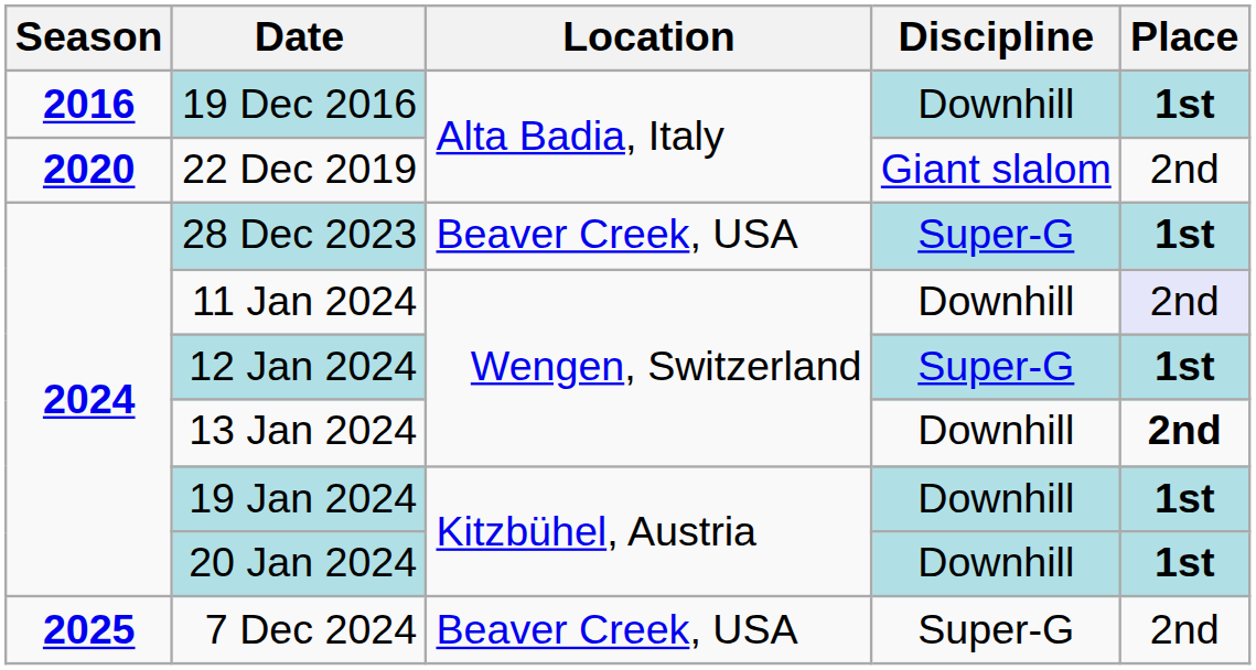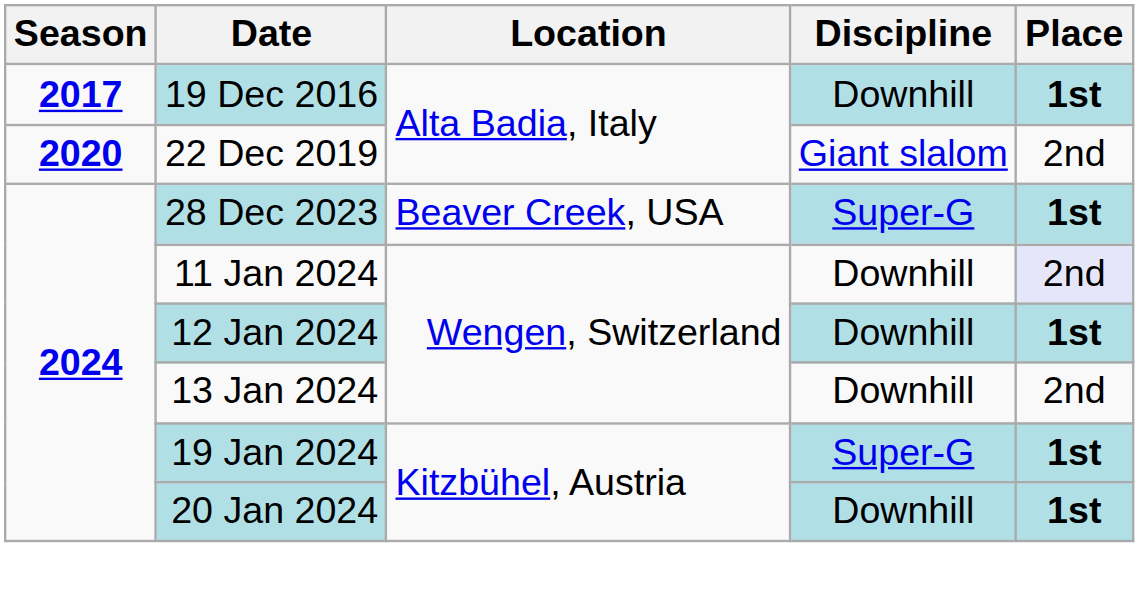 <table class="wikitable" style="text-align:center; font-size:100%;">
 <tr>
 <th>Season</th>
 <th>Date</th>
 <th>Location</th>
 <th>Discipline</th>
 <th>Place</th>
 </tr>
 <tr>
-<td><strong><a href='#'>2016</a></strong></td>
+<td><strong><a href='#'>2017</a></strong></td>
 <td align=right bgcolor="#BOEOE6">19 Dec 2016</td>
 <td rowspan=2 align="left"> <a href='#'>Alta Badia</a>, Italy</td>
 <td bgcolor="#BOEOE6">Downhill</td>
 <td bgcolor="#BOEOE6"><strong>1st</strong></td>
 </tr>
 <tr thru 26 March>
 <td><strong><a href='#'>2020</a></strong></td>
 <td align=right>22 Dec 2019</td>
 <td><a href='#'>Giant slalom</a></td>
 <td>2nd</td>
 </tr>
 <tr>
 <td rowspan="6"><strong><a href='#'>2024</a></strong></td>
 <td align=right bgcolor="#BOEOE6">28 Dec 2023</td>
 <td align="left"> <a href='#'>Beaver Creek</a>, USA</td>
 <td bgcolor="#BOEOE6"><a href='#'>Super-G</a></td>
 <td bgcolor="#BOEOE6"><strong>1st</strong></td>
 </tr>
 <tr>
 <td align=right>11 Jan 2024</td>
 <td align="left" rowspan="3">   <a href='#'>Wengen</a>, Switzerland</td>
 <td>Downhill</td>
 <td style="background: lavender;">2nd</td>
 </tr>
 <tr>
 <td align=right bgcolor="#BOEOE6">12 Jan 2024</td>
-<td bgcolor="#BOEOE6"><a href='#'>Super-G</a></td>
+<td bgcolor="#BOEOE6">Downhill</td>
 <td bgcolor="#BOEOE6"><strong>1st</strong></td>
 </tr>
 <tr>
 <td align=right>13 Jan 2024</td>
 <td>Downhill</td>
-<td><strong>2nd</strong></td>
+<td>2nd</td>
 </tr>
 <tr>
 <td align=right bgcolor="#BOEOE6">19 Jan 2024</td>
 <td align="left" rowspan="2"> <a href='#'>Kitzbühel</a>, Austria</td>
-<td bgcolor="#BOEOE6">Downhill</td>
+<td bgcolor="#BOEOE6"><a href='#'>Super-G</a></td>
 <td bgcolor="#BOEOE6"><strong>1st</strong></td>
 </tr>
 <tr>
 <td align=right bgcolor="#BOEOE6">20 Jan 2024</td>
 <td bgcolor="#BOEOE6">Downhill</td>
 <td bgcolor="#BOEOE6"><strong>1st</strong></td>
 </tr>
-<tr>
-<td rowspan="1"><strong><a href='#'>2025</a></strong></td>
-<td align=right>7 Dec 2024</td>
-<td align="left"> <a href='#'>Beaver Creek</a>, USA</td>
-<td>Super-G</td>
-<td>2nd</td>
-</tr>
 </table>
